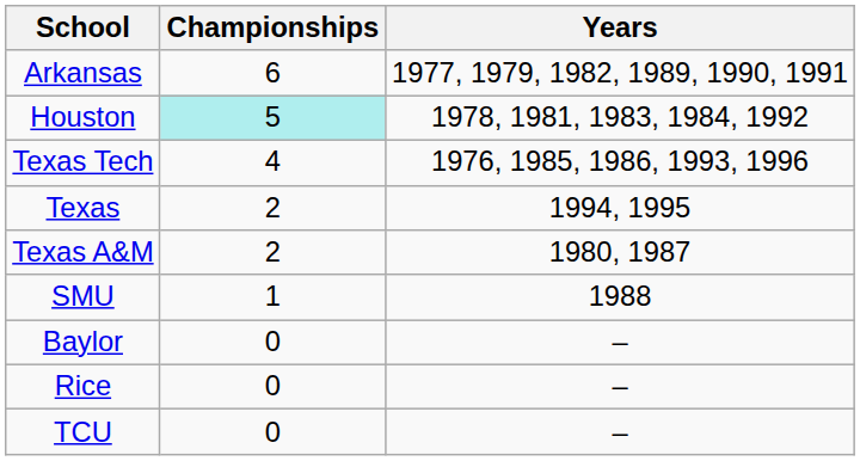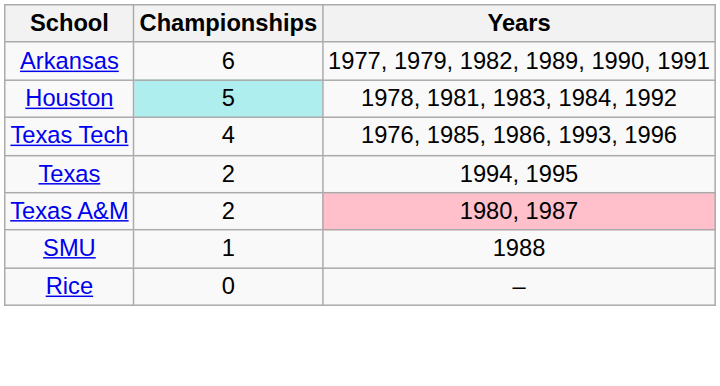 <table class="wikitable sortable" style="text-align:center;">
 <tr>
 <th>School</th>
 <th>Championships</th>
 <th class=unsortable>Years</th>
 </tr>
 <tr>
 <td><a href='#'>Arkansas</a></td>
 <td>6</td>
 <td>1977, 1979, 1982, 1989, 1990, 1991</td>
 </tr>
 <tr>
 <td><a href='#'>Houston</a></td>
 <td style="background: paleturquoise;">5</td>
 <td>1978, 1981, 1983, 1984, 1992</td>
 </tr>
 <tr>
 <td><a href='#'>Texas Tech</a></td>
 <td>4</td>
 <td>1976, 1985, 1986, 1993, 1996</td>
 </tr>
 <tr>
 <td><a href='#'>Texas</a></td>
 <td>2</td>
 <td>1994, 1995</td>
 </tr>
 <tr>
 <td><a href='#'>Texas A&M</a></td>
 <td>2</td>
-<td>1980, 1987</td>
+<td style="background: pink;">1980, 1987</td>
 </tr>
 <tr>
 <td><a href='#'>SMU</a></td>
 <td>1</td>
 <td>1988</td>
 </tr>
 <tr>
-<td><a href='#'>Baylor</a></td>
-<td>0</td>
-<td>–</td>
-</tr>
-<tr>
 <td><a href='#'>Rice</a></td>
 <td>0</td>
 <td>–</td>
 </tr>
-<tr>
-<td><a href='#'>TCU</a></td>
-<td>0</td>
-<td>–</td>
-</tr>
 </table>
